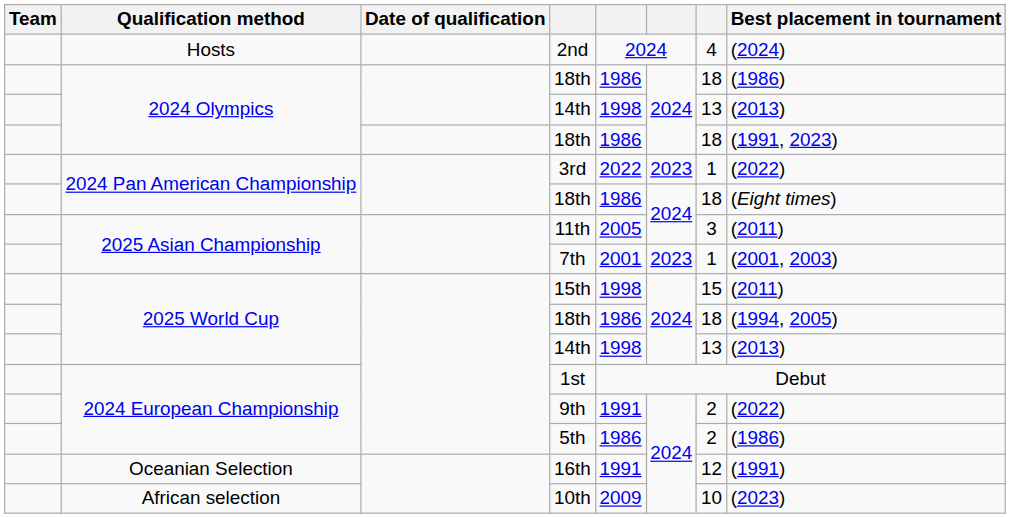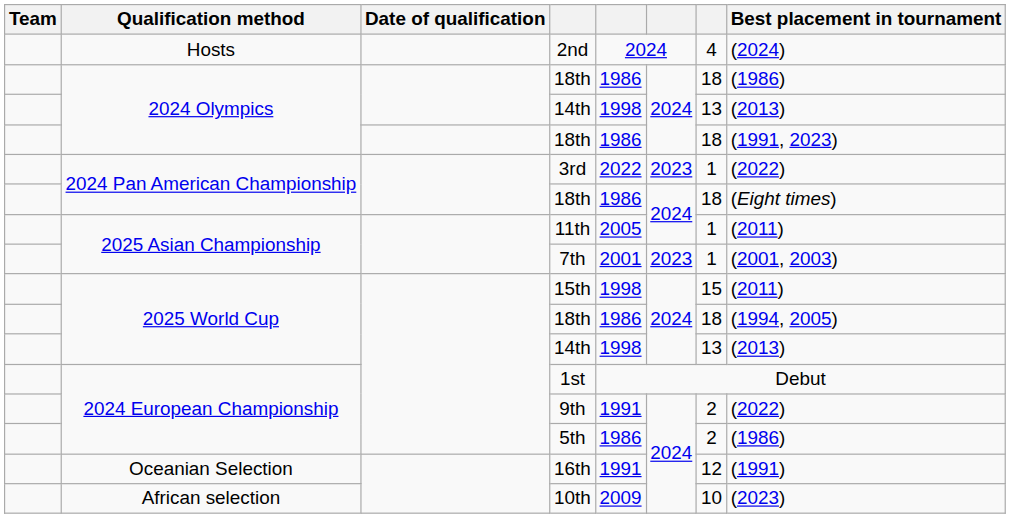 <table class="wikitable sortable">
 <tr>
 <th>Team</th>
 <th>Qualification method</th>
 <th>Date of qualification</th>
 <th></th>
 <th></th>
 <th></th>
 <th></th>
 <th>Best placement in tournament</th>
 </tr>
 <tr>
 <td></td>
 <td align="center">Hosts</td>
 <td align="center"></td>
 <td align="center">2nd</td>
 <td colspan=2 align="center"><a href='#'>2024</a></td>
 <td align="center">4</td>
 <td> (<a href='#'>2024</a>)</td>
 </tr>
 <tr>
 <td></td>
 <td rowspan=3 align="center"><a href='#'>2024 Olympics</a></td>
 <td rowspan=2 align="center"></td>
 <td align="center">18th</td>
 <td align="center"><a href='#'>1986</a></td>
 <td rowspan=3 align="center"><a href='#'>2024</a></td>
 <td align="center">18</td>
 <td> (<a href='#'>1986</a>)</td>
 </tr>
 <tr>
 <td></td>
 <td align="center">14th</td>
 <td align="center"><a href='#'>1998</a></td>
 <td align="center">13</td>
 <td> (<a href='#'>2013</a>)</td>
 </tr>
 <tr>
 <td></td>
 <td align="center"></td>
 <td align="center">18th</td>
 <td align="center"><a href='#'>1986</a></td>
 <td align="center">18</td>
 <td> (<a href='#'>1991</a>, <a href='#'>2023</a>)</td>
 </tr>
 <tr>
 <td></td>
 <td rowspan=2 align="center"><a href='#'>2024 Pan American Championship</a></td>
 <td rowspan=2 align="center"></td>
 <td align="center">3rd</td>
 <td align="center"><a href='#'>2022</a></td>
 <td align="center"><a href='#'>2023</a></td>
 <td align="center">1</td>
 <td> (<a href='#'>2022</a>)</td>
 </tr>
 <tr>
 <td></td>
 <td align="center">18th</td>
 <td align="center"><a href='#'>1986</a></td>
 <td rowspan=2 align="center"><a href='#'>2024</a></td>
 <td align="center">18</td>
 <td> (<em>Eight times</em>)</td>
 </tr>
 <tr>
 <td></td>
 <td rowspan=2 align="center"><a href='#'>2025 Asian Championship</a></td>
 <td rowspan=2 align="center"></td>
 <td align="center">11th</td>
 <td align="center"><a href='#'>2005</a></td>
-<td align="center">3</td>
+<td align="center">1</td>
 <td> (<a href='#'>2011</a>)</td>
 </tr>
 <tr>
 <td></td>
 <td align="center">7th</td>
 <td align="center"><a href='#'>2001</a></td>
 <td align="center"><a href='#'>2023</a></td>
 <td align="center">1</td>
 <td> (<a href='#'>2001</a>, <a href='#'>2003</a>)</td>
 </tr>
 <tr>
 <td></td>
 <td rowspan=3 align="center"><a href='#'>2025 World Cup</a></td>
 <td rowspan=6 align="center"></td>
 <td align="center">15th</td>
 <td align="center"><a href='#'>1998</a></td>
 <td rowspan=3 align="center"><a href='#'>2024</a></td>
 <td align="center">15</td>
 <td> (<a href='#'>2011</a>)</td>
 </tr>
 <tr>
 <td></td>
 <td align="center">18th</td>
 <td align="center"><a href='#'>1986</a></td>
 <td align="center">18</td>
 <td> (<a href='#'>1994</a>, <a href='#'>2005</a>)</td>
 </tr>
 <tr>
 <td></td>
 <td align="center">14th</td>
 <td align="center"><a href='#'>1998</a></td>
 <td align="center">13</td>
 <td> (<a href='#'>2013</a>)</td>
 </tr>
 <tr>
 <td></td>
 <td rowspan=3 align="center"><a href='#'>2024 European Championship</a></td>
 <td align="center">1st</td>
 <td colspan=4 align="center">Debut</td>
 </tr>
 <tr>
 <td></td>
 <td align="center">9th</td>
 <td align="center"><a href='#'>1991</a></td>
 <td rowspan=4 align="center"><a href='#'>2024</a></td>
 <td align="center">2</td>
 <td> (<a href='#'>2022</a>)</td>
 </tr>
 <tr>
 <td></td>
 <td align="center">5th</td>
 <td align="center"><a href='#'>1986</a></td>
 <td align="center">2</td>
 <td> (<a href='#'>1986</a>)</td>
 </tr>
 <tr>
 <td></td>
 <td align="center">Oceanian Selection</td>
 <td rowspan=2 align="center"></td>
 <td align="center">16th</td>
 <td align="center"><a href='#'>1991</a></td>
 <td align="center">12</td>
 <td> (<a href='#'>1991</a>)</td>
 </tr>
 <tr>
 <td></td>
 <td align="center">African selection</td>
 <td align="center">10th</td>
 <td align="center"><a href='#'>2009</a></td>
 <td align="center">10</td>
 <td> (<a href='#'>2023</a>)</td>
 </tr>
 </table>
